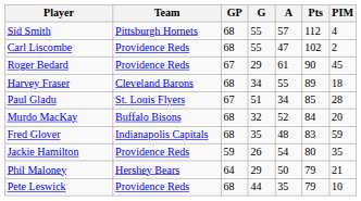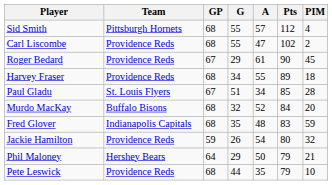 <table class="wikitable">
 <tr>
 <th bgcolor="#DDDDFF" width="30%">Player</th>
 <th bgcolor="#DDDDFF" width="30%">Team</th>
 <th bgcolor="#DDDDFF" width="7.5%">GP</th>
 <th bgcolor="#DDDDFF" width="7.5%">G</th>
 <th bgcolor="#DDDDFF" width="7.5%">A</th>
 <th bgcolor="#DDDDFF" width="7.5%">Pts</th>
 <th bgcolor="#DDDDFF" width="7.5%">PIM</th>
 </tr>
 <tr>
 <td><a href='#'>Sid Smith</a></td>
 <td><a href='#'>Pittsburgh Hornets</a></td>
 <td>68</td>
 <td>55</td>
 <td>57</td>
 <td>112</td>
 <td>4</td>
 </tr>
 <tr>
 <td><a href='#'>Carl Liscombe</a></td>
 <td><a href='#'>Providence Reds</a></td>
 <td>68</td>
 <td>55</td>
 <td>47</td>
 <td>102</td>
 <td>2</td>
 </tr>
 <tr>
 <td><a href='#'>Roger Bedard</a></td>
 <td><a href='#'>Providence Reds</a></td>
 <td>67</td>
 <td>29</td>
 <td>61</td>
 <td>90</td>
 <td>45</td>
 </tr>
 <tr>
 <td><a href='#'>Harvey Fraser</a></td>
-<td><a href='#'>Cleveland Barons</a></td>
+<td><a href='#'>Providence Reds</a></td>
 <td>68</td>
 <td>34</td>
 <td>55</td>
 <td>89</td>
 <td>18</td>
 </tr>
 <tr>
 <td><a href='#'>Paul Gladu</a></td>
 <td><a href='#'>St. Louis Flyers</a></td>
 <td>67</td>
 <td>51</td>
 <td>34</td>
 <td>85</td>
 <td>28</td>
 </tr>
 <tr>
 <td><a href='#'>Murdo MacKay</a></td>
 <td><a href='#'>Buffalo Bisons</a></td>
 <td>68</td>
 <td>32</td>
 <td>52</td>
 <td>84</td>
 <td>20</td>
 </tr>
 <tr>
 <td><a href='#'>Fred Glover</a></td>
 <td><a href='#'>Indianapolis Capitals</a></td>
 <td>68</td>
 <td>35</td>
 <td>48</td>
 <td>83</td>
 <td>59</td>
 </tr>
 <tr>
 <td><a href='#'>Jackie Hamilton</a></td>
 <td><a href='#'>Providence Reds</a></td>
 <td>59</td>
 <td>26</td>
 <td>54</td>
 <td>80</td>
-<td>35</td>
+<td>32</td>
 </tr>
 <tr>
 <td><a href='#'>Phil Maloney</a></td>
 <td><a href='#'>Hershey Bears</a></td>
 <td>64</td>
 <td>29</td>
 <td>50</td>
 <td>79</td>
 <td>21</td>
 </tr>
 <tr>
 <td><a href='#'>Pete Leswick</a></td>
 <td><a href='#'>Providence Reds</a></td>
 <td>68</td>
 <td>44</td>
 <td>35</td>
 <td>79</td>
 <td>10</td>
 </tr>
 </table>
